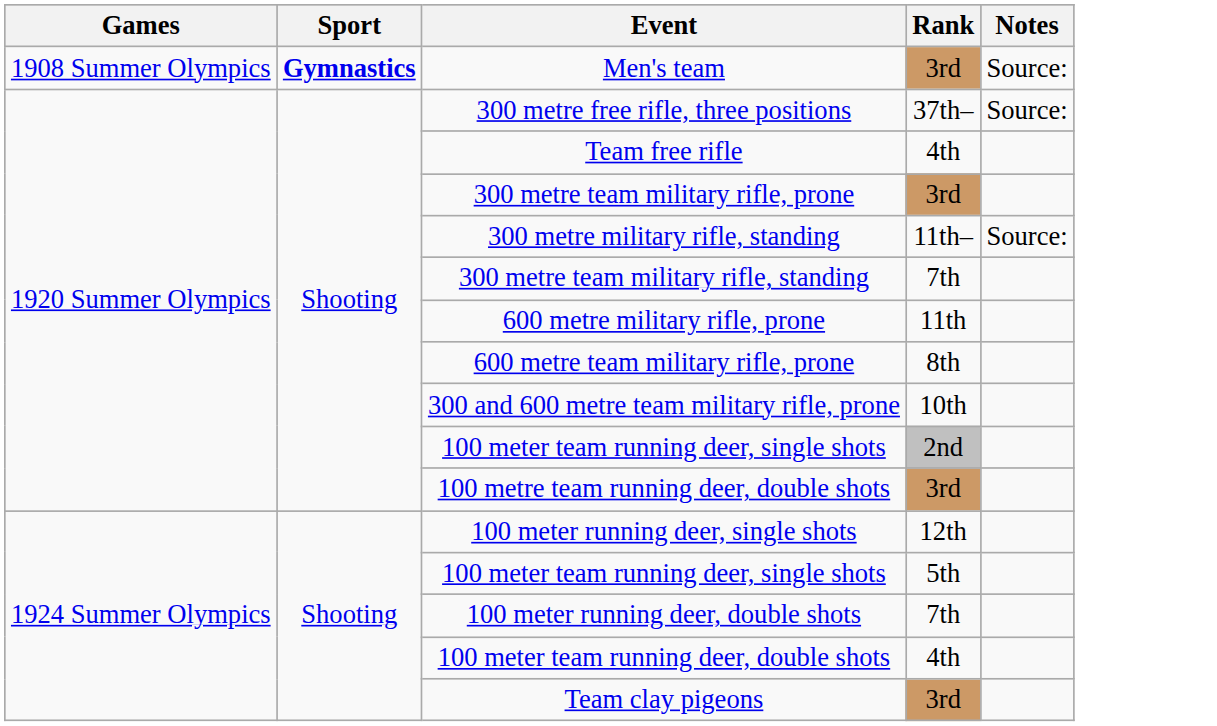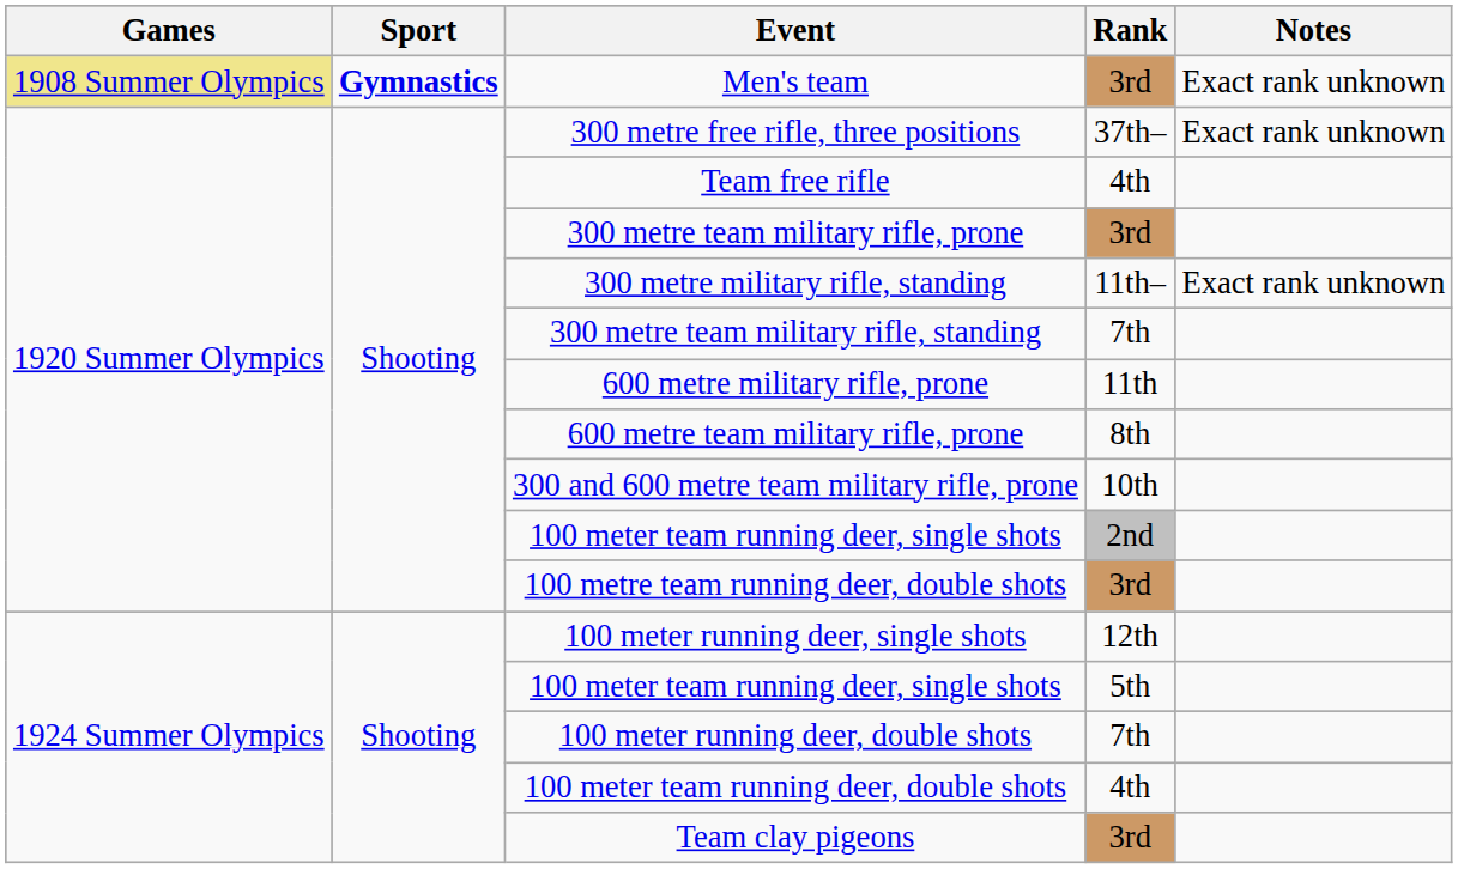 <table class="wikitable" style=" text-align:center;">
 <tr>
 <th>Games</th>
 <th>Sport</th>
 <th>Event</th>
 <th>Rank</th>
 <th>Notes</th>
 </tr>
 <tr>
-<td><a href='#'>1908 Summer Olympics</a></td>
+<td style="background: khaki;"><a href='#'>1908 Summer Olympics</a></td>
 <td><strong><a href='#'>Gymnastics</a></strong></td>
 <td><a href='#'>Men's team</a></td>
 <td style=background-color:#cc9966>3rd</td>
-<td align=left>Source: </td>
+<td align=left>Exact rank unknown</td>
 </tr>
 <tr>
 <td rowspan=10><a href='#'>1920 Summer Olympics</a></td>
 <td rowspan=10><a href='#'>Shooting</a></td>
 <td><a href='#'>300 metre free rifle, three positions</a></td>
 <td>37th–</td>
-<td align=left>Source: </td>
+<td align=left>Exact rank unknown</td>
 </tr>
 <tr>
 <td><a href='#'>Team free rifle</a></td>
 <td>4th</td>
 <td align=left></td>
 </tr>
 <tr>
 <td><a href='#'>300 metre team military rifle, prone</a></td>
 <td style=background-color:#cc9966>3rd</td>
 <td align=left></td>
 </tr>
 <tr>
 <td><a href='#'>300 metre military rifle, standing</a></td>
 <td>11th–</td>
-<td align=left>Source: </td>
+<td align=left>Exact rank unknown</td>
 </tr>
 <tr>
 <td><a href='#'>300 metre team military rifle, standing</a></td>
 <td>7th</td>
 <td align=left></td>
 </tr>
 <tr>
 <td><a href='#'>600 metre military rifle, prone</a></td>
 <td>11th</td>
 <td align=left></td>
 </tr>
 <tr>
 <td><a href='#'>600 metre team military rifle, prone</a></td>
 <td>8th</td>
 <td align=left></td>
 </tr>
 <tr>
 <td><a href='#'>300 and 600 metre team military rifle, prone</a></td>
 <td>10th</td>
 <td align=left></td>
 </tr>
 <tr>
 <td><a href='#'>100 meter team running deer, single shots</a></td>
 <td style=background-color:silver>2nd</td>
 <td align=left></td>
 </tr>
 <tr>
 <td><a href='#'>100 metre team running deer, double shots</a></td>
 <td style=background-color:#cc9966>3rd</td>
 <td align=left></td>
 </tr>
 <tr>
 <td rowspan=5><a href='#'>1924 Summer Olympics</a></td>
 <td rowspan=5><a href='#'>Shooting</a></td>
 <td><a href='#'>100 meter running deer, single shots</a></td>
 <td>12th</td>
 <td align=left></td>
 </tr>
 <tr>
 <td><a href='#'>100 meter team running deer, single shots</a></td>
 <td>5th</td>
 <td align=left></td>
 </tr>
 <tr>
 <td><a href='#'>100 meter running deer, double shots</a></td>
 <td>7th</td>
 <td align=left></td>
 </tr>
 <tr>
 <td><a href='#'>100 meter team running deer, double shots</a></td>
 <td>4th</td>
 <td align=left></td>
 </tr>
 <tr>
 <td><a href='#'>Team clay pigeons</a></td>
 <td style=background-color:#cc9966>3rd</td>
 <td align=left></td>
 </tr>
 </table>
